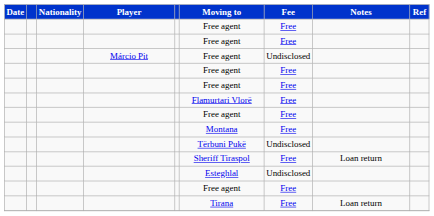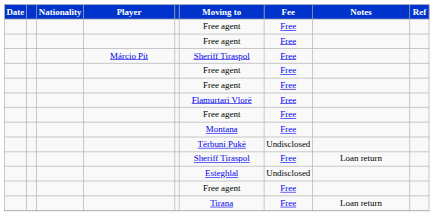 <table class="wikitable"  style="text-align:center; font-size:90%; ">
 <tr>
 <th style="background:#03c; color:white; width:15px;">Date</th>
 <th style="background:#03c; color:white; width:10px;"></th>
 <th style="background:#03c; color:white; width:10px;">Nationality</th>
 <th style="background:#03c; color:white; width:140px;">Player</th>
 <th style="background:#03c; color:white; width:1px;"></th>
 <th style="background:#03c; color:white; width:130px;">Moving to</th>
 <th style="background:#03c; color:white; width:50px;">Fee</th>
 <th style="background:#03c; color:white; width:150px;">Notes</th>
 <th style="background:#03c; color:white; width:25px;">Ref</th>
 </tr>
 <tr>
 <td></td>
 <td align=center></td>
 <td align=center></td>
 <td></td>
 <td></td>
 <td>Free agent</td>
 <td align=center><a href='#'>Free</a></td>
 <td align=center></td>
 <td align=center></td>
 </tr>
 <tr>
 <td></td>
 <td align=center></td>
 <td align=center></td>
 <td></td>
 <td></td>
 <td>Free agent</td>
 <td align=center><a href='#'>Free</a></td>
 <td align=center></td>
 <td align=center></td>
 </tr>
 <tr>
 <td></td>
 <td align=center></td>
 <td align=center></td>
 <td><a href='#'>Márcio Pit</a></td>
 <td></td>
-<td>Free agent</td>
-<td align=center>Undisclosed</td>
+<td><a href='#'>Sheriff Tiraspol</a></td>
+<td align=center><a href='#'>Free</a></td>
 <td align=center></td>
 <td align=center></td>
 </tr>
 <tr>
 <td></td>
 <td align=center></td>
 <td align=center></td>
 <td></td>
 <td></td>
 <td>Free agent</td>
 <td align=center><a href='#'>Free</a></td>
 <td align=center></td>
 <td align=center></td>
 </tr>
 <tr>
 <td></td>
 <td align=center></td>
 <td align=center></td>
 <td></td>
 <td></td>
 <td>Free agent</td>
 <td align=center><a href='#'>Free</a></td>
 <td align=center></td>
 <td align=center></td>
 </tr>
 <tr>
 <td></td>
 <td align=center></td>
 <td align=center></td>
 <td></td>
 <td></td>
 <td><a href='#'>Flamurtari Vlorë</a></td>
 <td align=center><a href='#'>Free</a></td>
 <td align=center></td>
 <td align=center></td>
 </tr>
 <tr>
 <td></td>
 <td align=center></td>
 <td align=center></td>
 <td></td>
 <td></td>
 <td>Free agent</td>
 <td align=center><a href='#'>Free</a></td>
 <td align=center></td>
 <td align=center></td>
 </tr>
 <tr>
 <td></td>
 <td align=center></td>
 <td align=center></td>
 <td></td>
 <td></td>
 <td><a href='#'>Montana</a></td>
 <td align=center><a href='#'>Free</a></td>
 <td align=center></td>
 <td align=center></td>
 </tr>
 <tr>
 <td></td>
 <td align=center></td>
 <td align=center></td>
 <td></td>
 <td></td>
 <td><a href='#'>Tërbuni Pukë</a></td>
 <td align=center>Undisclosed</td>
 <td align=center></td>
 <td align=center></td>
 </tr>
 <tr>
 <td></td>
 <td align=center></td>
 <td align=center></td>
 <td></td>
 <td></td>
 <td><a href='#'>Sheriff Tiraspol</a></td>
 <td align=center><a href='#'>Free</a></td>
 <td align=center>Loan return</td>
 <td align=center></td>
 </tr>
 <tr>
 <td></td>
 <td align=center></td>
 <td align=center></td>
 <td></td>
 <td></td>
 <td><a href='#'>Esteghlal</a></td>
 <td align=center>Undisclosed</td>
 <td align=center></td>
 <td align=center></td>
 </tr>
 <tr>
 <td></td>
 <td align=center></td>
 <td align=center></td>
 <td></td>
 <td></td>
 <td>Free agent</td>
 <td align=center><a href='#'>Free</a></td>
 <td align=center></td>
 <td align=center></td>
 </tr>
 <tr>
 <td></td>
 <td align=center></td>
 <td align=center></td>
 <td></td>
 <td></td>
 <td><a href='#'>Tirana</a></td>
 <td align=center><a href='#'>Free</a></td>
 <td align=center>Loan return</td>
 <td align=center></td>
 </tr>
 <tr>
 </tr>
 </table>
